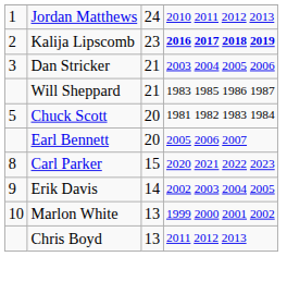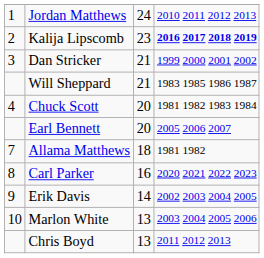 <table class="wikitable">
 <tr>
 </tr>
 <tr>
 <td>1</td>
 <td><a href='#'>Jordan Matthews</a></td>
 <td>24</td>
 <td style="font-size:80%;"><a href='#'>2010</a> <a href='#'>2011</a> <a href='#'>2012</a> <a href='#'>2013</a></td>
 </tr>
 <tr>
 <td>2</td>
 <td>Kalija Lipscomb</td>
 <td>23</td>
 <td style="font-size:80%;"><strong><a href='#'>2016</a> <a href='#'>2017</a> <a href='#'>2018</a> <a href='#'>2019</a></strong></td>
 </tr>
 <tr>
 <td>3</td>
 <td>Dan Stricker</td>
 <td>21</td>
-<td style="font-size:80%;"><a href='#'>2003</a> <a href='#'>2004</a> <a href='#'>2005</a> <a href='#'>2006</a></td>
+<td style="font-size:80%;"><a href='#'>1999</a> <a href='#'>2000</a> <a href='#'>2001</a> <a href='#'>2002</a></td>
 </tr>
 <tr>
 <td></td>
 <td>Will Sheppard</td>
 <td>21</td>
 <td style="font-size:80%;">1983 1985 1986 1987</td>
 </tr>
 <tr>
-<td>5</td>
+<td>4</td>
 <td><a href='#'>Chuck Scott</a></td>
 <td>20</td>
 <td style="font-size:80%;">1981 1982 1983 1984</td>
 </tr>
 <tr>
 <td></td>
 <td><a href='#'>Earl Bennett</a></td>
 <td>20</td>
 <td style="font-size:80%;"><a href='#'>2005</a> <a href='#'>2006</a> <a href='#'>2007</a></td>
 </tr>
 <tr>
+<td>7</td>
+<td><a href='#'>Allama Matthews</a></td>
+<td>18</td>
+<td style="font-size:80%;">1981 1982</td>
+</tr>
+<tr>
 <td>8</td>
 <td><a href='#'>Carl Parker</a></td>
-<td>15</td>
+<td>16</td>
 <td style="font-size:80%;"><a href='#'>2020</a> <a href='#'>2021</a> <a href='#'>2022</a> <a href='#'>2023</a></td>
 </tr>
 <tr>
 <td>9</td>
 <td>Erik Davis</td>
 <td>14</td>
 <td style="font-size:80%;"><a href='#'>2002</a> <a href='#'>2003</a> <a href='#'>2004</a> <a href='#'>2005</a></td>
 </tr>
 <tr>
 <td>10</td>
 <td>Marlon White</td>
 <td>13</td>
-<td style="font-size:80%;"><a href='#'>1999</a> <a href='#'>2000</a> <a href='#'>2001</a> <a href='#'>2002</a></td>
+<td style="font-size:80%;"><a href='#'>2003</a> <a href='#'>2004</a> <a href='#'>2005</a> <a href='#'>2006</a></td>
 </tr>
 <tr>
 <td></td>
 <td>Chris Boyd</td>
 <td>13</td>
 <td style="font-size:80%;"><a href='#'>2011</a> <a href='#'>2012</a> <a href='#'>2013</a></td>
 </tr>
 </table>
